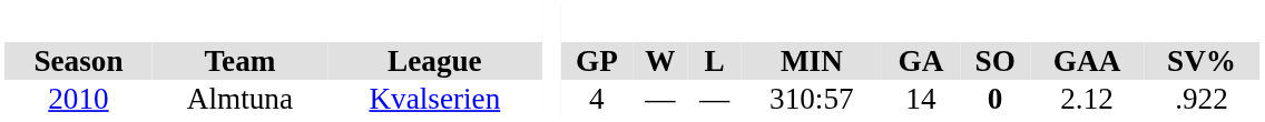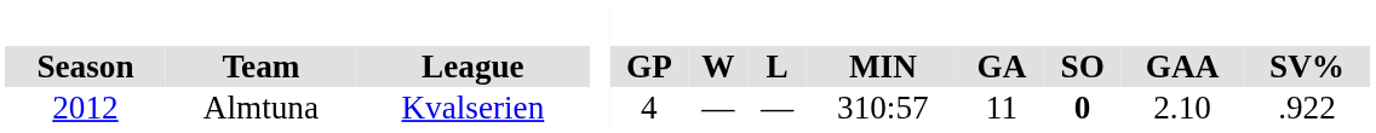 <table BORDER="0" CELLPADDING="1" CELLSPACING="0" width="75%" style="text-align:center">
 <tr ALIGN="center" bgcolor="#e0e0e0">
 <th colspan="3" bgcolor="#ffffff"> </th>
 <th rowspan="99" bgcolor="#ffffff"> </th>
 </tr>
 <tr ALIGN="center" bgcolor="#e0e0e0">
 <th>Season</th>
 <th>Team</th>
 <th>League</th>
 <th>GP</th>
 <th>W</th>
 <th>L</th>
 <th>MIN</th>
 <th>GA</th>
 <th>SO</th>
 <th>GAA</th>
 <th>SV%</th>
 </tr>
 <tr>
-<td><a href='#'>2010</a></td>
+<td><a href='#'>2012</a></td>
 <td>Almtuna</td>
 <td><a href='#'>Kvalserien</a></td>
 <td>4</td>
 <td>—</td>
 <td>—</td>
 <td>310:57</td>
-<td>14</td>
+<td>11</td>
 <td><strong>0</strong></td>
-<td>2.12</td>
+<td>2.10</td>
 <td>.922</td>
 </tr>
 </table>
